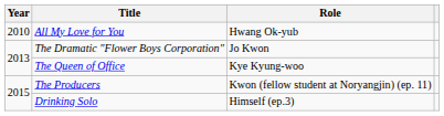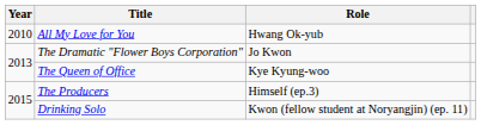 <table class="wikitable sortable">
 <tr>
 <th>Year</th>
 <th>Title</th>
 <th>Role</th>
 <th></th>
 </tr>
 <tr>
 <td>2010</td>
 <td><em><a href='#'>All My Love for You</a></em></td>
 <td>Hwang Ok-yub</td>
 <td></td>
 </tr>
 <tr>
 <td rowspan="2">2013</td>
 <td><em>The Dramatic "Flower Boys Corporation"</em></td>
 <td>Jo Kwon</td>
 <td></td>
 </tr>
 <tr>
 <td><em><a href='#'>The Queen of Office</a></em></td>
 <td>Kye Kyung-woo</td>
 <td></td>
 </tr>
 <tr>
 <td rowspan="2">2015</td>
 <td><em><a href='#'>The Producers</a></em></td>
-<td>Kwon (fellow student at Noryangjin) (ep. 11)</td>
+<td>Himself (ep.3)</td>
 <td></td>
 </tr>
 <tr>
 <td><em><a href='#'>Drinking Solo</a></em></td>
-<td>Himself (ep.3)</td>
+<td>Kwon (fellow student at Noryangjin) (ep. 11)</td>
 <td></td>
 </tr>
 </table>
